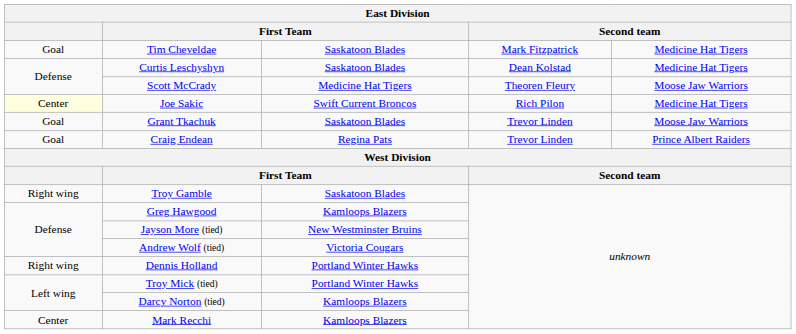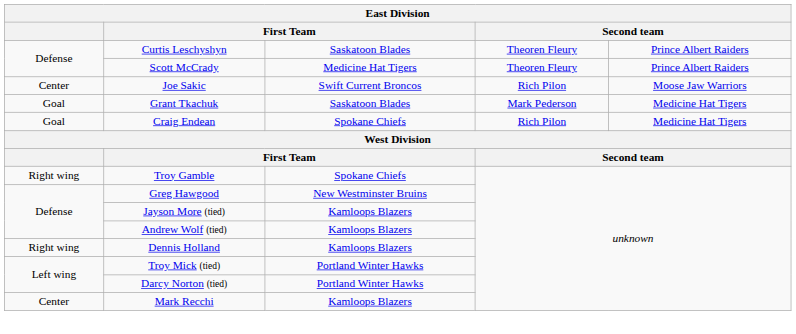 <table class="wikitable" style="text-align:center;" width="70%">
 <tr>
 <th colspan="5">East Division</th>
 </tr>
 <tr>
 <th></th>
 <th colspan="2">First Team</th>
 <th colspan="2">Second team</th>
 </tr>
 <tr>
-<td>Goal</td>
-<td><a href='#'>Tim Cheveldae</a></td>
-<td><a href='#'>Saskatoon Blades</a></td>
-<td><a href='#'>Mark Fitzpatrick</a></td>
-<td><a href='#'>Medicine Hat Tigers</a></td>
-</tr>
-<tr>
 <td rowspan="2">Defense</td>
 <td><a href='#'>Curtis Leschyshyn</a></td>
 <td><a href='#'>Saskatoon Blades</a></td>
-<td><a href='#'>Dean Kolstad</a></td>
-<td><a href='#'>Medicine Hat Tigers</a></td>
+<td><a href='#'>Theoren Fleury</a></td>
+<td><a href='#'>Prince Albert Raiders</a></td>
 </tr>
 <tr>
 <td><a href='#'>Scott McCrady</a></td>
 <td><a href='#'>Medicine Hat Tigers</a></td>
 <td><a href='#'>Theoren Fleury</a></td>
-<td><a href='#'>Moose Jaw Warriors</a></td>
+<td><a href='#'>Prince Albert Raiders</a></td>
 </tr>
 <tr>
-<td style="background: lightyellow;">Center</td>
+<td>Center</td>
 <td><a href='#'>Joe Sakic</a></td>
 <td><a href='#'>Swift Current Broncos</a></td>
 <td><a href='#'>Rich Pilon</a></td>
-<td><a href='#'>Medicine Hat Tigers</a></td>
+<td><a href='#'>Moose Jaw Warriors</a></td>
 </tr>
 <tr>
 <td>Goal</td>
 <td><a href='#'>Grant Tkachuk</a></td>
 <td><a href='#'>Saskatoon Blades</a></td>
-<td><a href='#'>Trevor Linden</a></td>
-<td><a href='#'>Moose Jaw Warriors</a></td>
+<td><a href='#'>Mark Pederson</a></td>
+<td><a href='#'>Medicine Hat Tigers</a></td>
 </tr>
 <tr>
 <td>Goal</td>
 <td><a href='#'>Craig Endean</a></td>
-<td><a href='#'>Regina Pats</a></td>
-<td><a href='#'>Trevor Linden</a></td>
-<td><a href='#'>Prince Albert Raiders</a></td>
+<td><a href='#'>Spokane Chiefs</a></td>
+<td><a href='#'>Rich Pilon</a></td>
+<td><a href='#'>Medicine Hat Tigers</a></td>
 </tr>
 <tr>
 <th colspan="5">West Division</th>
 </tr>
 <tr>
 <th></th>
 <th colspan="2">First Team</th>
 <th colspan="2">Second team</th>
 </tr>
 <tr>
 <td>Right wing</td>
 <td><a href='#'>Troy Gamble</a></td>
-<td><a href='#'>Saskatoon Blades</a></td>
+<td><a href='#'>Spokane Chiefs</a></td>
 <td colspan="2" rowspan="8"><em>unknown</em></td>
 </tr>
 <tr>
 <td rowspan="3">Defense</td>
 <td><a href='#'>Greg Hawgood</a></td>
+<td><a href='#'>New Westminster Bruins</a></td>
+</tr>
+<tr>
+<td><a href='#'>Jayson More</a> <small>(tied)</small></td>
 <td><a href='#'>Kamloops Blazers</a></td>
 </tr>
 <tr>
-<td><a href='#'>Jayson More</a> <small>(tied)</small></td>
-<td><a href='#'>New Westminster Bruins</a></td>
-</tr>
-<tr>
 <td><a href='#'>Andrew Wolf</a> <small>(tied)</small></td>
-<td><a href='#'>Victoria Cougars</a></td>
+<td><a href='#'>Kamloops Blazers</a></td>
 </tr>
 <tr>
 <td>Right wing</td>
 <td><a href='#'>Dennis Holland</a></td>
-<td><a href='#'>Portland Winter Hawks</a></td>
+<td><a href='#'>Kamloops Blazers</a></td>
 </tr>
 <tr>
 <td rowspan="2">Left wing</td>
 <td><a href='#'>Troy Mick</a> <small>(tied)</small></td>
 <td><a href='#'>Portland Winter Hawks</a></td>
 </tr>
 <tr>
 <td><a href='#'>Darcy Norton</a> <small>(tied)</small></td>
-<td><a href='#'>Kamloops Blazers</a></td>
+<td><a href='#'>Portland Winter Hawks</a></td>
 </tr>
 <tr>
 <td>Center</td>
 <td><a href='#'>Mark Recchi</a></td>
 <td><a href='#'>Kamloops Blazers</a></td>
 </tr>
 </table>
